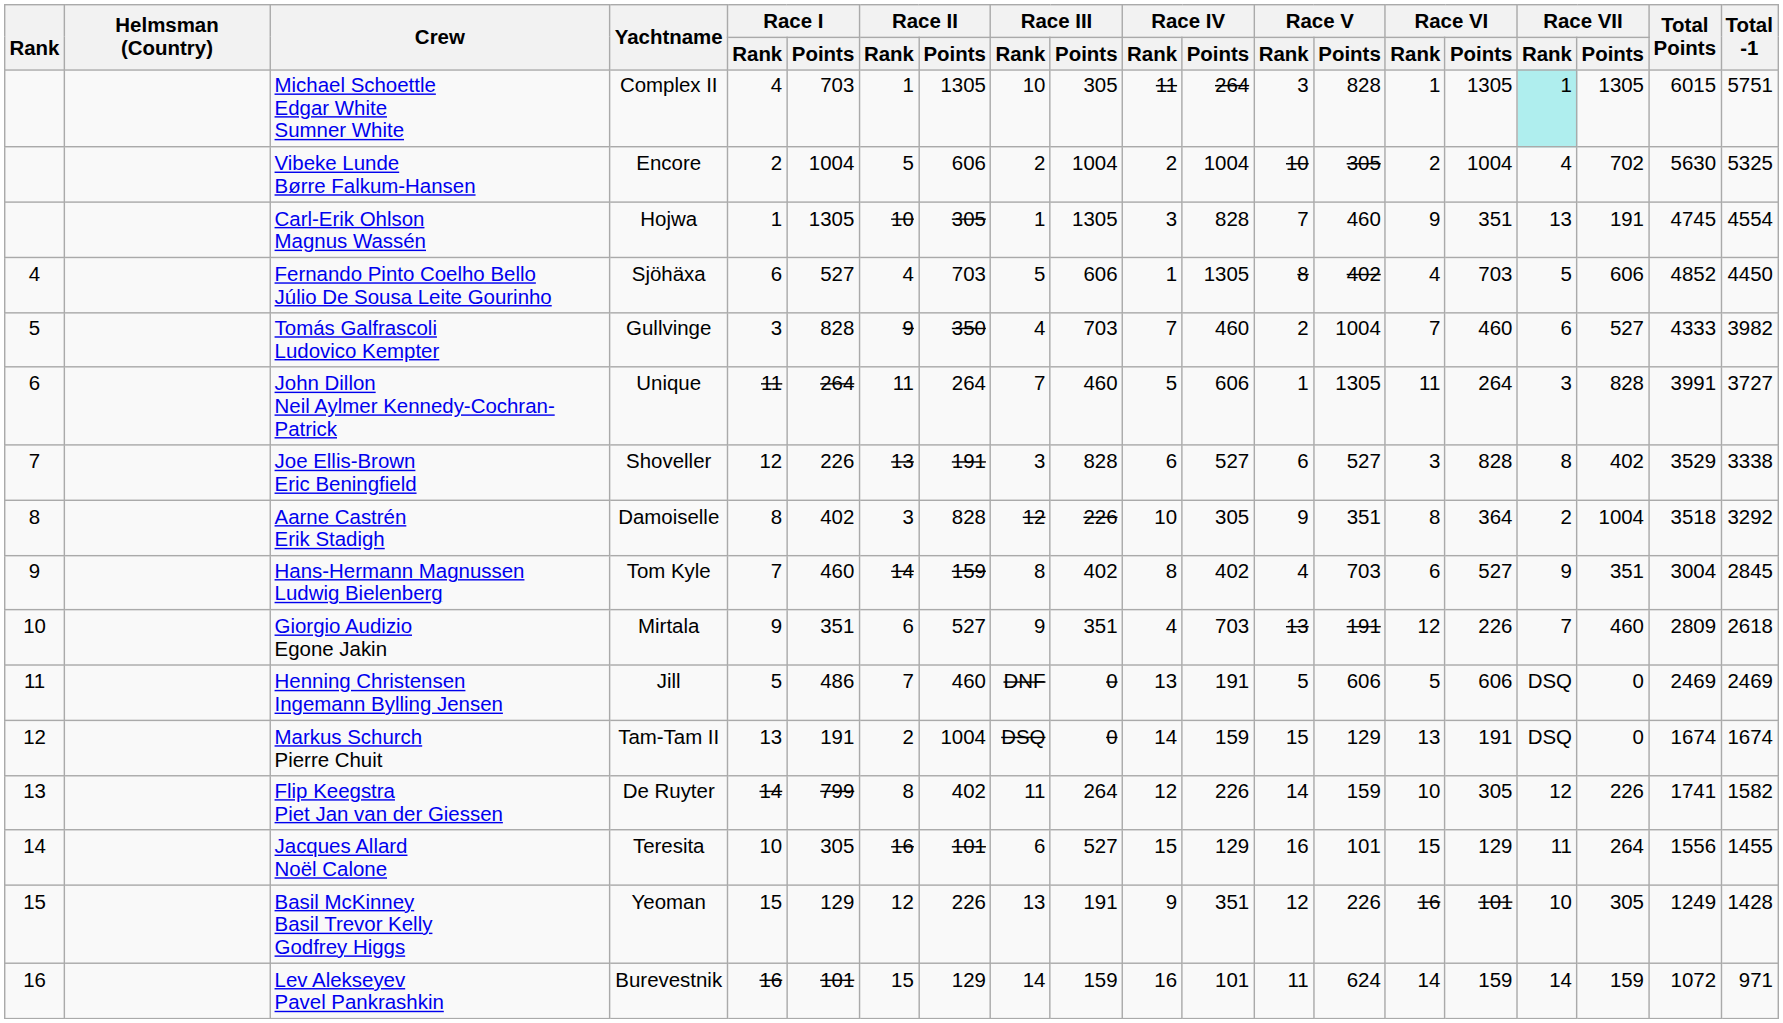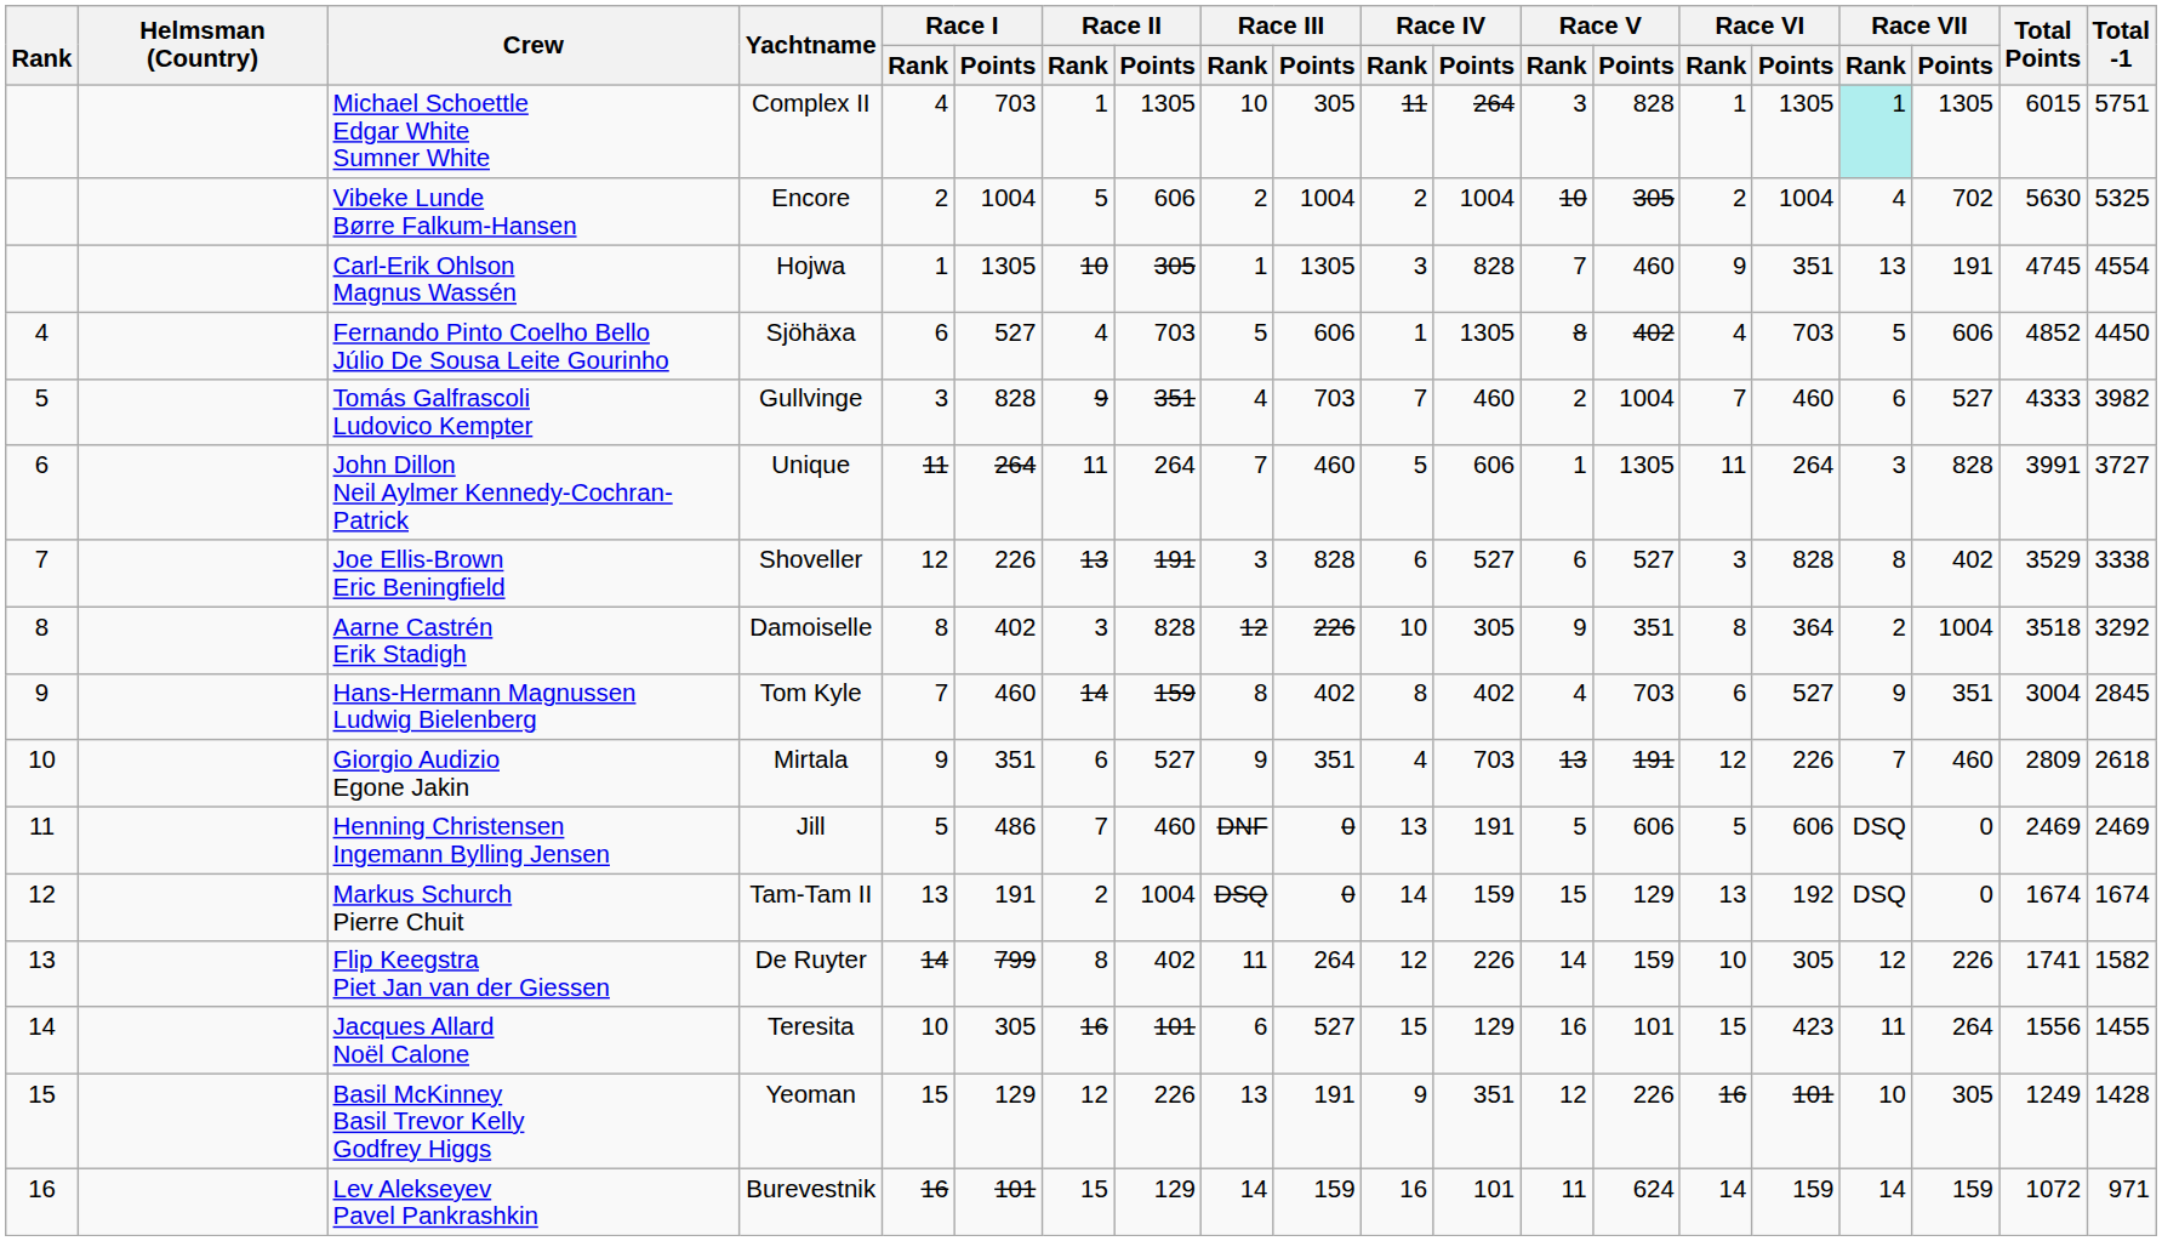 <table class="wikitable" style="text-align:right; font-size:90%">
 <tr>
 <th rowspan="2"><br>Rank</th>
 <th rowspan="2">Helmsman (Country)</th>
 <th rowspan="2">Crew</th>
 <th rowspan="2">Yachtname</th>
 <th colspan="2">Race I</th>
 <th colspan="2">Race II</th>
 <th colspan="2">Race III</th>
 <th colspan="2">Race IV</th>
 <th colspan="2">Race V</th>
 <th colspan="2">Race VI</th>
 <th colspan="2">Race VII</th>
 <th rowspan="2">Total <br>Points <br> </th>
 <th rowspan="2">Total<br>-1<br> </th>
 </tr>
 <tr>
 <th>Rank</th>
 <th>Points</th>
 <th>Rank</th>
 <th>Points</th>
 <th>Rank</th>
 <th>Points</th>
 <th>Rank</th>
 <th>Points</th>
 <th>Rank</th>
 <th>Points</th>
 <th>Rank</th>
 <th>Points</th>
 <th>Rank</th>
 <th>Points</th>
 </tr>
 <tr style="vertical-align:top;">
 <td align=center></td>
 <td align=left></td>
 <td align=left><a href='#'>Michael Schoettle</a>  <br> <a href='#'>Edgar White</a>  <br> <a href='#'>Sumner White</a> </td>
 <td align=center>Complex II</td>
 <td>4</td>
 <td>703</td>
 <td>1</td>
 <td>1305</td>
 <td>10</td>
 <td>305</td>
 <td><s>11</s></td>
 <td><s>264</s></td>
 <td>3</td>
 <td>828</td>
 <td>1</td>
 <td>1305</td>
 <td style="background: paleturquoise;">1</td>
 <td>1305</td>
 <td>6015</td>
 <td>5751</td>
 </tr>
 <tr style=vertical-align:top;>
 <td align=center></td>
 <td align=left></td>
 <td align=left><a href='#'>Vibeke Lunde</a>  <br> <a href='#'>Børre Falkum-Hansen</a> </td>
 <td align=center>Encore</td>
 <td>2</td>
 <td>1004</td>
 <td>5</td>
 <td>606</td>
 <td>2</td>
 <td>1004</td>
 <td>2</td>
 <td>1004</td>
 <td><s>10</s></td>
 <td><s>305</s></td>
 <td>2</td>
 <td>1004</td>
 <td>4</td>
 <td>702</td>
 <td>5630</td>
 <td>5325</td>
 </tr>
 <tr style=vertical-align:top;>
 <td align=center></td>
 <td align=left></td>
 <td align=left><a href='#'>Carl-Erik Ohlson</a>  <br> <a href='#'>Magnus Wassén</a> </td>
 <td align=center>Hojwa</td>
 <td>1</td>
 <td>1305</td>
 <td><s>10</s></td>
 <td><s>305</s></td>
 <td>1</td>
 <td>1305</td>
 <td>3</td>
 <td>828</td>
 <td>7</td>
 <td>460</td>
 <td>9</td>
 <td>351</td>
 <td>13</td>
 <td>191</td>
 <td>4745</td>
 <td>4554</td>
 </tr>
 <tr style=vertical-align:top;>
 <td align=center>4</td>
 <td align=left></td>
 <td align=left><a href='#'>Fernando Pinto Coelho Bello</a>  <br> <a href='#'>Júlio De Sousa Leite Gourinho</a></td>
 <td align=center>Sjöhäxa</td>
 <td>6</td>
 <td>527</td>
 <td>4</td>
 <td>703</td>
 <td>5</td>
 <td>606</td>
 <td>1</td>
 <td>1305</td>
 <td><s>8</s></td>
 <td><s>402</s></td>
 <td>4</td>
 <td>703</td>
 <td>5</td>
 <td>606</td>
 <td>4852</td>
 <td>4450</td>
 </tr>
 <tr style=vertical-align:top;>
 <td align=center>5</td>
 <td align=left></td>
 <td align=left><a href='#'>Tomás Galfrascoli</a>  <br> <a href='#'>Ludovico Kempter</a> </td>
 <td align=center>Gullvinge</td>
 <td>3</td>
 <td>828</td>
 <td><s>9</s></td>
-<td><s>350</s></td>
+<td><s>351</s></td>
 <td>4</td>
 <td>703</td>
 <td>7</td>
 <td>460</td>
 <td>2</td>
 <td>1004</td>
 <td>7</td>
 <td>460</td>
 <td>6</td>
 <td>527</td>
 <td>4333</td>
 <td>3982</td>
 </tr>
 <tr style=vertical-align:top;>
 <td align=center>6</td>
 <td align=left></td>
 <td align=left><a href='#'>John Dillon</a>  <br> <a href='#'>Neil Aylmer Kennedy-Cochran-Patrick</a> </td>
 <td align=center>Unique</td>
 <td><s>11</s></td>
 <td><s>264</s></td>
 <td>11</td>
 <td>264</td>
 <td>7</td>
 <td>460</td>
 <td>5</td>
 <td>606</td>
 <td>1</td>
 <td>1305</td>
 <td>11</td>
 <td>264</td>
 <td>3</td>
 <td>828</td>
 <td>3991</td>
 <td>3727</td>
 </tr>
 <tr style=vertical-align:top;>
 <td align=center>7</td>
 <td align=left></td>
 <td align=left><a href='#'>Joe Ellis-Brown</a>  <br> <a href='#'>Eric Beningfield</a> </td>
 <td align=center>Shoveller</td>
 <td>12</td>
 <td>226</td>
 <td><s>13</s></td>
 <td><s>191</s></td>
 <td>3</td>
 <td>828</td>
 <td>6</td>
 <td>527</td>
 <td>6</td>
 <td>527</td>
 <td>3</td>
 <td>828</td>
 <td>8</td>
 <td>402</td>
 <td>3529</td>
 <td>3338</td>
 </tr>
 <tr style=vertical-align:top;>
 <td align=center>8</td>
 <td align=left></td>
 <td align=left><a href='#'>Aarne Castrén</a>  <br> <a href='#'>Erik Stadigh</a> </td>
 <td align=center>Damoiselle</td>
 <td>8</td>
 <td>402</td>
 <td>3</td>
 <td>828</td>
 <td><s>12</s></td>
 <td><s>226</s></td>
 <td>10</td>
 <td>305</td>
 <td>9</td>
 <td>351</td>
 <td>8</td>
 <td>364</td>
 <td>2</td>
 <td>1004</td>
 <td>3518</td>
 <td>3292</td>
 </tr>
 <tr style=vertical-align:top;>
 <td align=center>9</td>
 <td align=left></td>
 <td align=left><a href='#'>Hans-Hermann Magnussen</a>  <br> <a href='#'>Ludwig Bielenberg</a> </td>
 <td align=center>Tom Kyle</td>
 <td>7</td>
 <td>460</td>
 <td><s>14</s></td>
 <td><s>159</s></td>
 <td>8</td>
 <td>402</td>
 <td>8</td>
 <td>402</td>
 <td>4</td>
 <td>703</td>
 <td>6</td>
 <td>527</td>
 <td>9</td>
 <td>351</td>
 <td>3004</td>
 <td>2845</td>
 </tr>
 <tr style=vertical-align:top;>
 <td align=center>10</td>
 <td align=left></td>
 <td align=left><a href='#'>Giorgio Audizio</a>  <br> Egone Jakin </td>
 <td align=center>Mirtala</td>
 <td>9</td>
 <td>351</td>
 <td>6</td>
 <td>527</td>
 <td>9</td>
 <td>351</td>
 <td>4</td>
 <td>703</td>
 <td><s>13</s></td>
 <td><s>191</s></td>
 <td>12</td>
 <td>226</td>
 <td>7</td>
 <td>460</td>
 <td>2809</td>
 <td>2618</td>
 </tr>
 <tr style=vertical-align:top;>
 <td align=center>11</td>
 <td align=left></td>
 <td align=left><a href='#'>Henning Christensen</a>  <br> <a href='#'>Ingemann Bylling Jensen</a> </td>
 <td align=center>Jill</td>
 <td>5</td>
 <td>486</td>
 <td>7</td>
 <td>460</td>
 <td><s>DNF</s></td>
 <td><s>0</s></td>
 <td>13</td>
 <td>191</td>
 <td>5</td>
 <td>606</td>
 <td>5</td>
 <td>606</td>
 <td>DSQ</td>
 <td>0</td>
 <td>2469</td>
 <td>2469</td>
 </tr>
 <tr style=vertical-align:top;>
 <td align=center>12</td>
 <td align=left></td>
 <td align=left><a href='#'>Markus Schurch</a>  <br> Pierre Chuit </td>
 <td align=center>Tam-Tam II</td>
 <td>13</td>
 <td>191</td>
 <td>2</td>
 <td>1004</td>
 <td><s>DSQ</s></td>
 <td><s>0</s></td>
 <td>14</td>
 <td>159</td>
 <td>15</td>
 <td>129</td>
 <td>13</td>
-<td>191</td>
+<td>192</td>
 <td>DSQ</td>
 <td>0</td>
 <td>1674</td>
 <td>1674</td>
 </tr>
 <tr style=vertical-align:top;>
 <td align=center>13</td>
 <td align=left></td>
 <td align=left><a href='#'>Flip Keegstra</a>  <br> <a href='#'>Piet Jan van der Giessen</a> </td>
 <td align=center>De Ruyter</td>
 <td><s>14</s></td>
 <td><s>799</s></td>
 <td>8</td>
 <td>402</td>
 <td>11</td>
 <td>264</td>
 <td>12</td>
 <td>226</td>
 <td>14</td>
 <td>159</td>
 <td>10</td>
 <td>305</td>
 <td>12</td>
 <td>226</td>
 <td>1741</td>
 <td>1582</td>
 </tr>
 <tr style=vertical-align:top;>
 <td align=center>14</td>
 <td align=left></td>
 <td align=left><a href='#'>Jacques Allard</a>  <br> <a href='#'>Noël Calone</a> </td>
 <td align=center>Teresita</td>
 <td>10</td>
 <td>305</td>
 <td><s>16</s></td>
 <td><s>101</s></td>
 <td>6</td>
 <td>527</td>
 <td>15</td>
 <td>129</td>
 <td>16</td>
 <td>101</td>
 <td>15</td>
-<td>129</td>
+<td>423</td>
 <td>11</td>
 <td>264</td>
 <td>1556</td>
 <td>1455</td>
 </tr>
 <tr style=vertical-align:top;>
 <td align=center>15</td>
 <td align=left></td>
 <td align=left><a href='#'>Basil McKinney</a>  <br> <a href='#'>Basil Trevor Kelly</a>  <br> <a href='#'>Godfrey Higgs</a> </td>
 <td align=center>Yeoman</td>
 <td>15</td>
 <td>129</td>
 <td>12</td>
 <td>226</td>
 <td>13</td>
 <td>191</td>
 <td>9</td>
 <td>351</td>
 <td>12</td>
 <td>226</td>
 <td><s>16</s></td>
 <td><s>101</s></td>
 <td>10</td>
 <td>305</td>
 <td>1249</td>
 <td>1428</td>
 </tr>
 <tr style=vertical-align:top;>
 <td align=center>16</td>
 <td align=left></td>
 <td align=left><a href='#'>Lev Alekseyev</a>  <br> <a href='#'>Pavel Pankrashkin</a> </td>
 <td align=center>Burevestnik</td>
 <td><s>16</s></td>
 <td><s>101</s></td>
 <td>15</td>
 <td>129</td>
 <td>14</td>
 <td>159</td>
 <td>16</td>
 <td>101</td>
 <td>11</td>
 <td>624</td>
 <td>14</td>
 <td>159</td>
 <td>14</td>
 <td>159</td>
 <td>1072</td>
 <td>971</td>
 </tr>
 </table>
